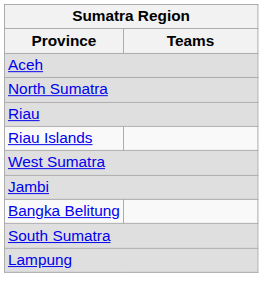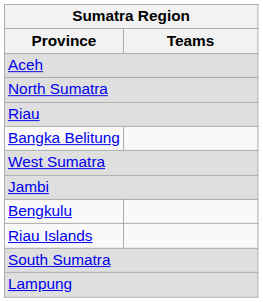 <table class="wikitable sortable">
 <tr>
 <th colspan="2"><strong>Sumatra Region</strong></th>
 </tr>
 <tr>
 <th style="width:47%;">Province</th>
 <th style="width:53%;">Teams</th>
 </tr>
 <tr bgcolor="#DFDFDF">
 <td colspan="2"> <a href='#'>Aceh</a></td>
 </tr>
 <tr bgcolor="#DFDFDF">
 <td colspan="2"> <a href='#'>North Sumatra</a></td>
 </tr>
 <tr bgcolor="#DFDFDF">
 <td colspan="2"> <a href='#'>Riau</a></td>
 </tr>
 <tr>
-<td> <a href='#'>Riau Islands</a></td>
+<td> <a href='#'>Bangka Belitung</a></td>
 <td></td>
 </tr>
 <tr bgcolor="#DFDFDF">
 <td colspan="2"> <a href='#'>West Sumatra</a></td>
 </tr>
 <tr bgcolor="#DFDFDF">
 <td colspan="2"> <a href='#'>Jambi</a></td>
 </tr>
 <tr>
-<td> <a href='#'>Bangka Belitung</a></td>
+<td> <a href='#'>Bengkulu</a></td>
+<td></td>
+</tr>
+<tr>
+<td> <a href='#'>Riau Islands</a></td>
 <td></td>
 </tr>
 <tr bgcolor="#DFDFDF">
 <td colspan="2"> <a href='#'>South Sumatra</a></td>
 </tr>
 <tr bgcolor="#DFDFDF">
 <td colspan="2"> <a href='#'>Lampung</a></td>
 </tr>
 </table>
